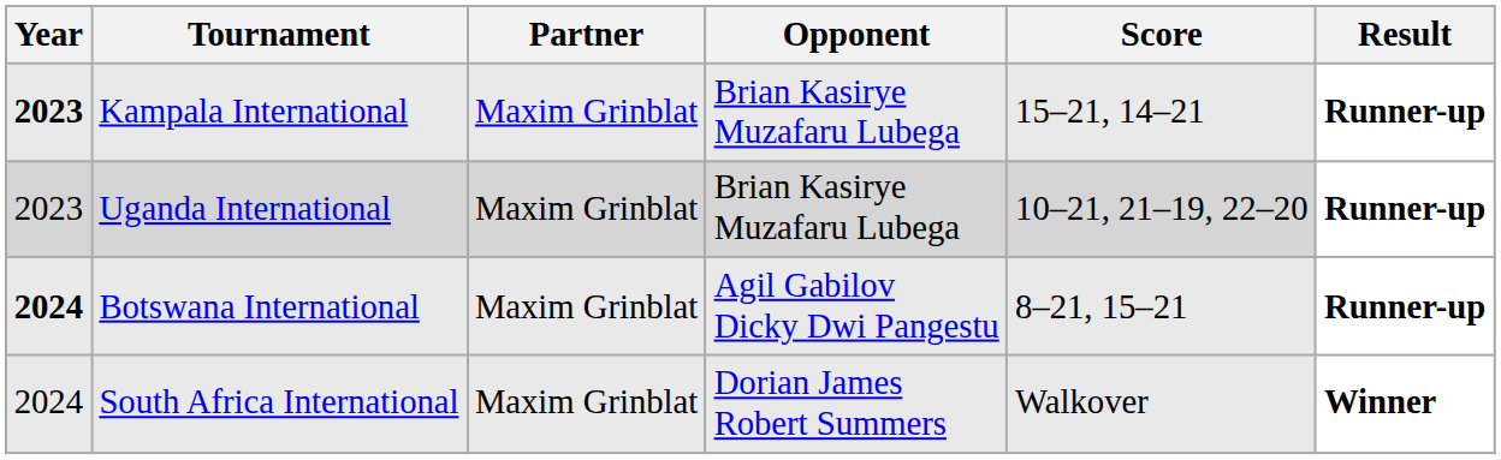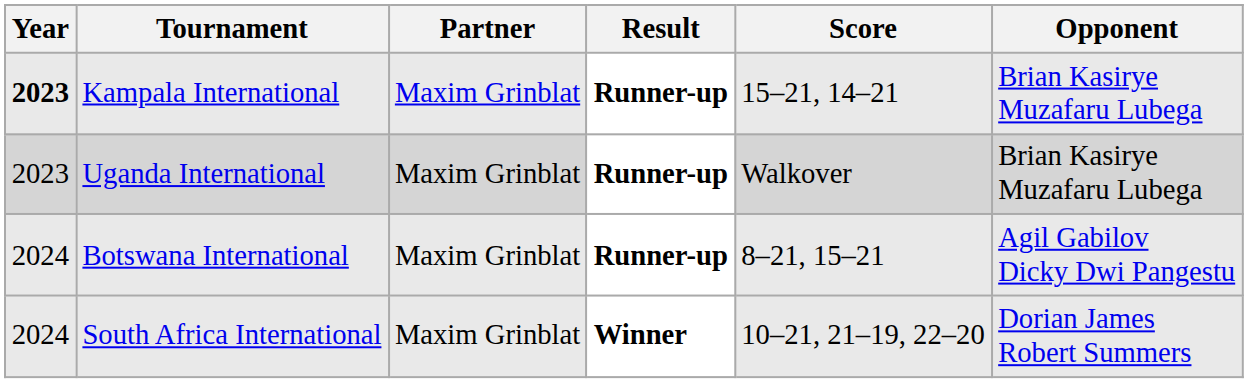 <table class="sortable wikitable" style="font-size: 90%;">
 <tr>
 <th>Year</th>
 <th>Tournament</th>
 <th>Partner</th>
+<th>Result</th>
+<th>Score</th>
 <th>Opponent</th>
-<th>Score</th>
-<th>Result</th>
 </tr>
 <tr style="background:#E9E9E9">
 <td align="center"><strong>2023</strong></td>
 <td align="left"><a href='#'>Kampala International</a></td>
 <td align="left"> <a href='#'>Maxim Grinblat</a></td>
+<td style="text-align:left; background:white"> <strong>Runner-up</strong></td>
+<td align="left">15–21, 14–21</td>
 <td align="left"> <a href='#'>Brian Kasirye</a><br> <a href='#'>Muzafaru Lubega</a></td>
-<td align="left">15–21, 14–21</td>
-<td style="text-align:left; background:white"> <strong>Runner-up</strong></td>
 </tr>
 <tr style="background:#D5D5D5">
 <td align="center">2023</td>
 <td align="left"><a href='#'>Uganda International</a></td>
 <td align="left"> Maxim Grinblat</td>
+<td style="text-align:left; background:white"> <strong>Runner-up</strong></td>
+<td align="left">Walkover</td>
 <td align="left"> Brian Kasirye<br> Muzafaru Lubega</td>
-<td align="left">10–21, 21–19, 22–20</td>
-<td style="text-align:left; background:white"> <strong>Runner-up</strong></td>
 </tr>
 <tr style="background:#E9E9E9">
-<td align="center"><strong>2024</strong></td>
+<td align="center">2024</td>
 <td align="left"><a href='#'>Botswana International</a></td>
 <td align="left"> Maxim Grinblat</td>
+<td style="text-align:left; background:white"> <strong>Runner-up</strong></td>
+<td align="left">8–21, 15–21</td>
 <td align="left"> <a href='#'>Agil Gabilov</a><br> <a href='#'>Dicky Dwi Pangestu</a></td>
-<td align="left">8–21, 15–21</td>
-<td style="text-align:left; background:white"> <strong>Runner-up</strong></td>
 </tr>
 <tr style="background:#E9E9E9">
 <td align="center">2024</td>
 <td align="left"><a href='#'>South Africa International</a></td>
 <td align="left"> Maxim Grinblat</td>
+<td style="text-align:left; background:white"> <strong>Winner</strong></td>
+<td align="left">10–21, 21–19, 22–20</td>
 <td align="left"> <a href='#'>Dorian James</a><br> <a href='#'>Robert Summers</a></td>
-<td align="left">Walkover</td>
-<td style="text-align:left; background:white"> <strong>Winner</strong></td>
 </tr>
 </table>
